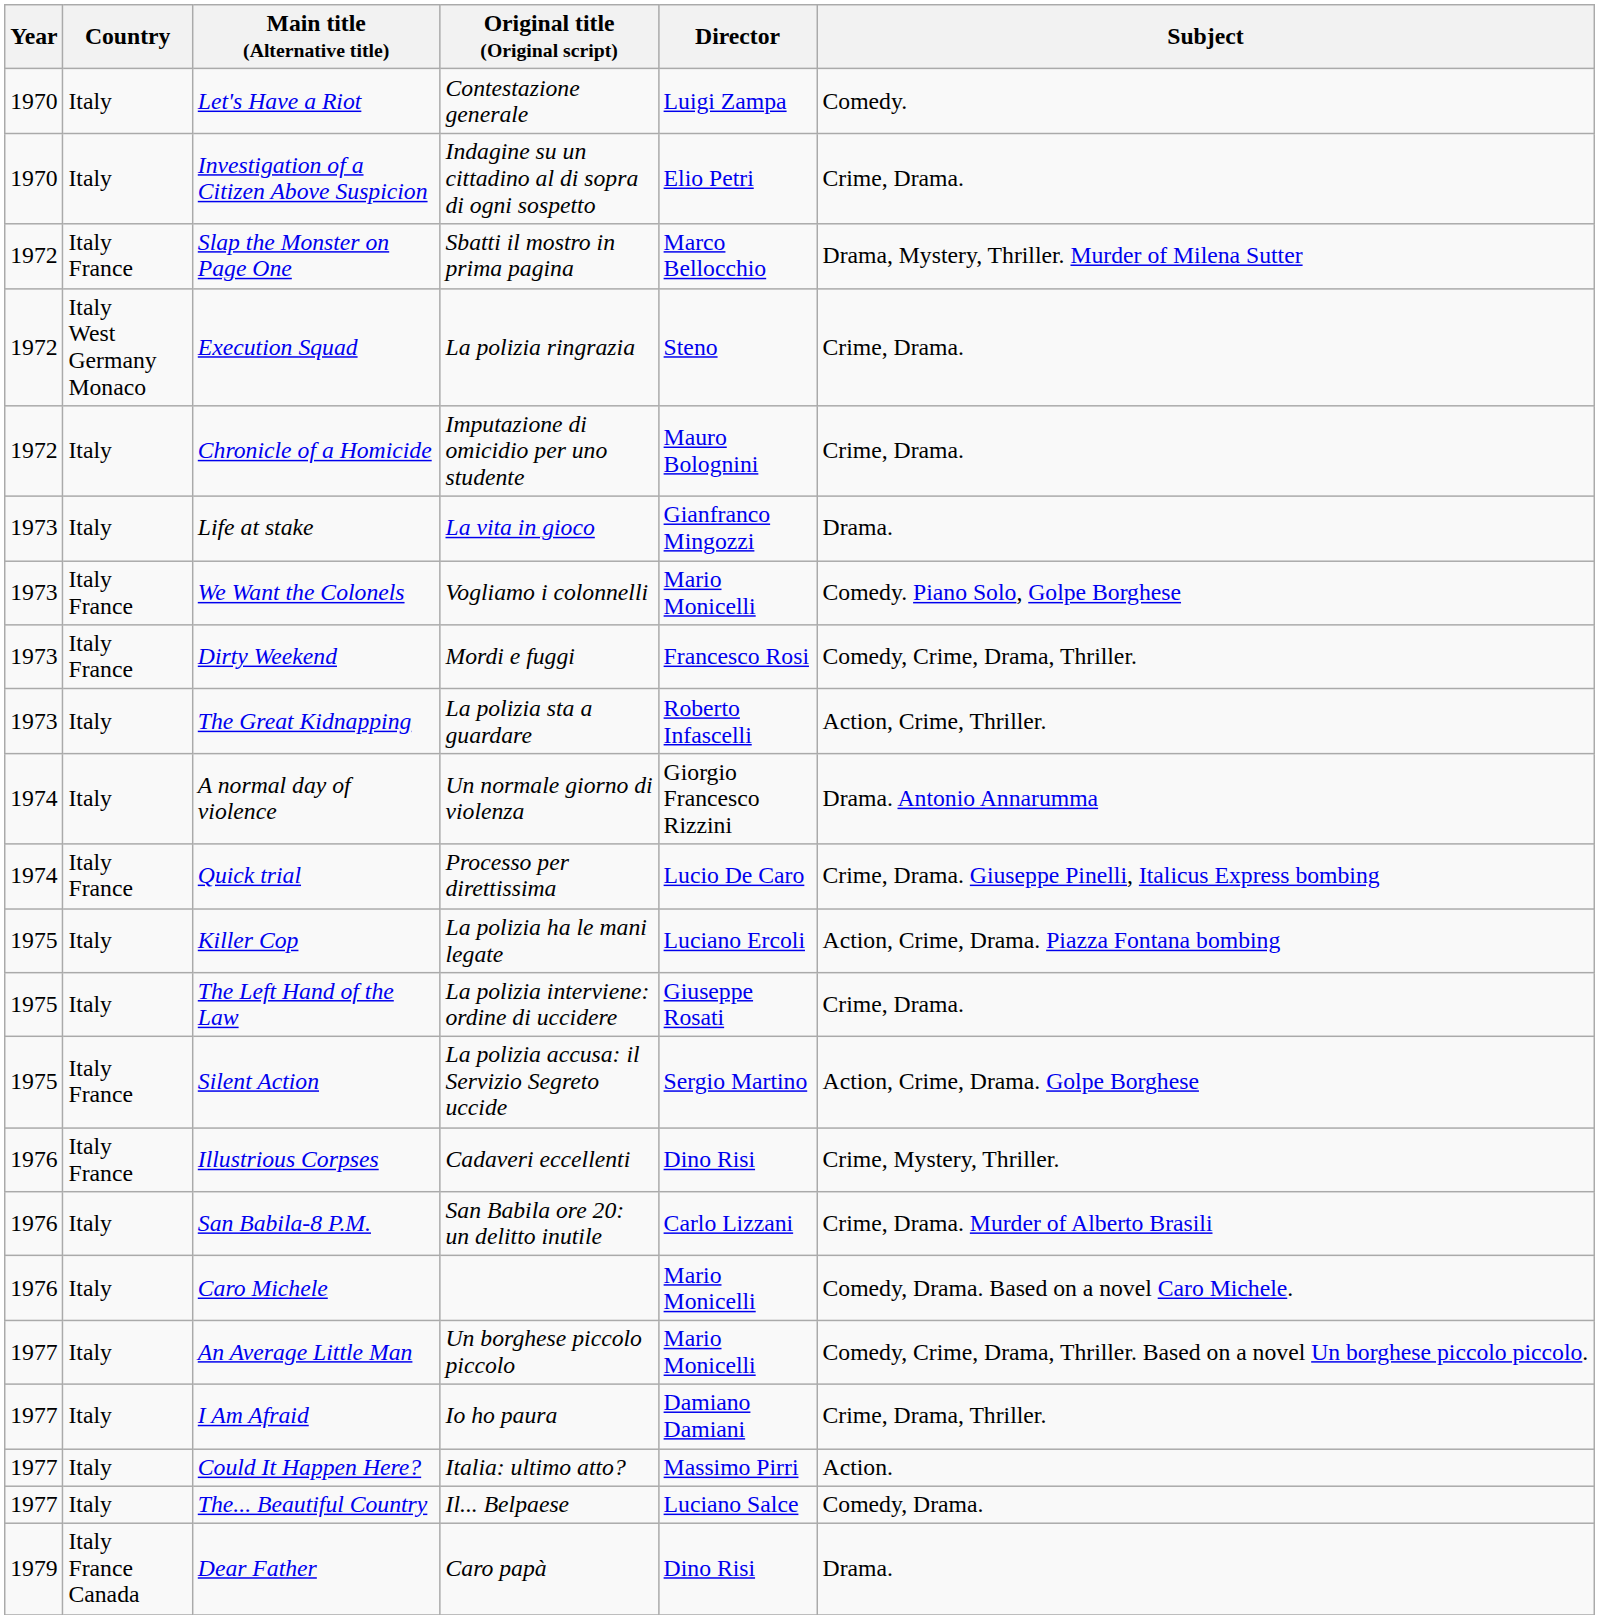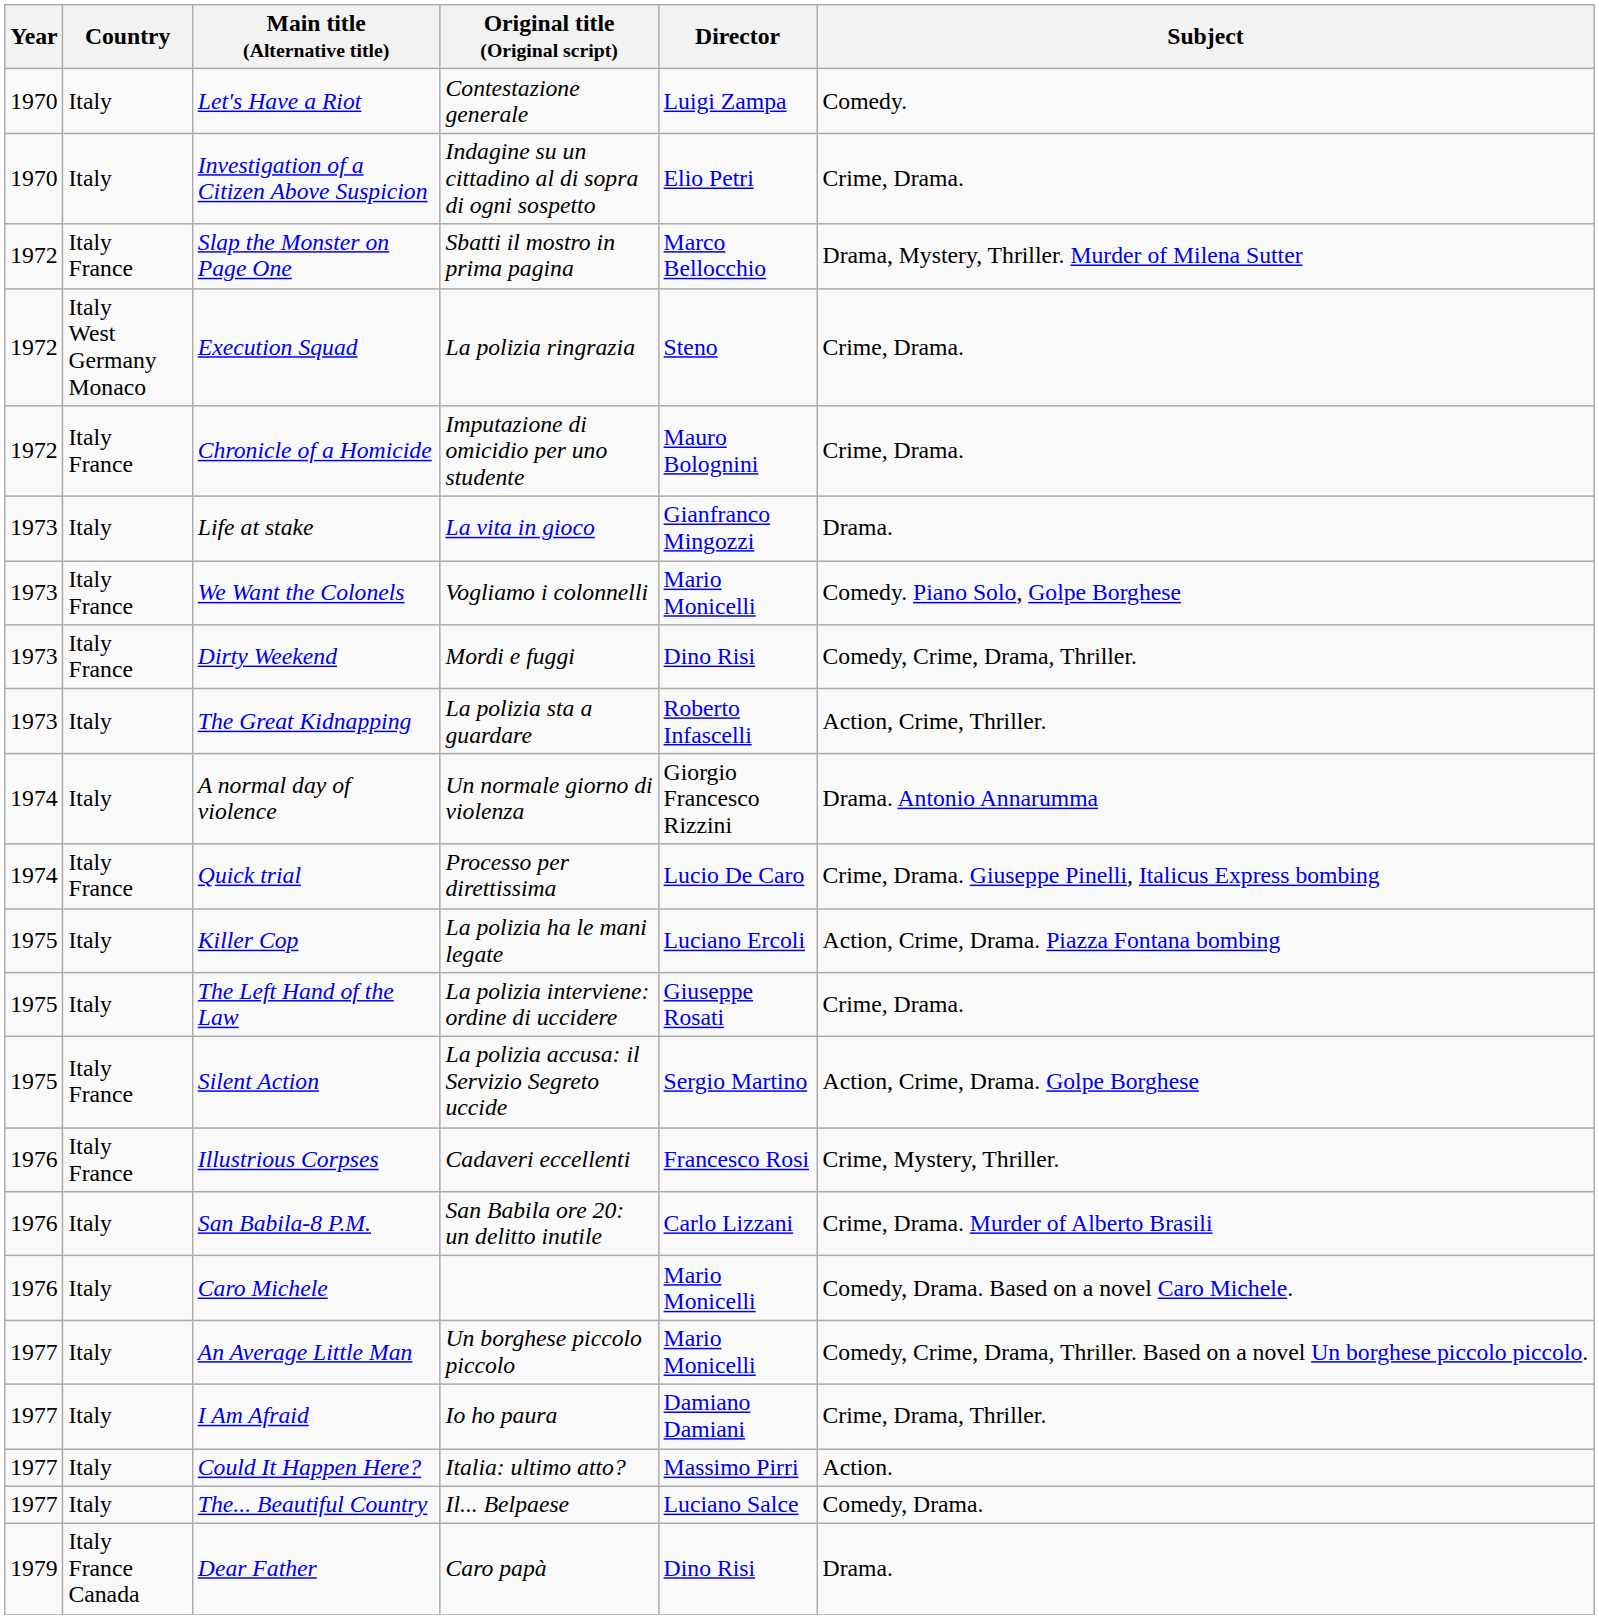 <table class="wikitable sortable">
 <tr>
 <th>Year</th>
 <th width= 80>Country</th>
 <th class="unsortable" style="width:160px;">Main title<br><small>(Alternative title)</small></th>
 <th class="unsortable" style="width:140px;">Original title<br><small>(Original script)</small></th>
 <th width=100>Director</th>
 <th class="unsortable">Subject</th>
 </tr>
 <tr>
 <td>1970</td>
 <td>Italy</td>
 <td><em><a href='#'>Let's Have a Riot</a></em></td>
 <td><em>Contestazione generale</em></td>
 <td><a href='#'>Luigi Zampa</a></td>
 <td>Comedy.</td>
 </tr>
 <tr>
 <td>1970</td>
 <td>Italy</td>
 <td><em><a href='#'>Investigation of a Citizen Above Suspicion</a></em></td>
 <td><em>Indagine su un cittadino al di sopra di ogni sospetto</em></td>
 <td><a href='#'>Elio Petri</a></td>
 <td>Crime, Drama.</td>
 </tr>
 <tr>
 <td>1972</td>
 <td>Italy<br>France</td>
 <td><em><a href='#'>Slap the Monster on Page One</a></em></td>
 <td><em>Sbatti il mostro in prima pagina</em></td>
 <td><a href='#'>Marco Bellocchio</a></td>
 <td>Drama, Mystery, Thriller. <a href='#'>Murder of Milena Sutter</a></td>
 </tr>
 <tr>
 <td>1972</td>
 <td>Italy<br>West Germany<br>Monaco</td>
 <td><em><a href='#'>Execution Squad</a></em></td>
 <td><em>La polizia ringrazia</em></td>
 <td><a href='#'>Steno</a></td>
 <td>Crime, Drama.</td>
 </tr>
 <tr>
 <td>1972</td>
-<td>Italy</td>
+<td>Italy<br>France</td>
 <td><em><a href='#'>Chronicle of a Homicide</a></em></td>
 <td><em>Imputazione di omicidio per uno studente</em></td>
 <td><a href='#'>Mauro Bolognini</a></td>
 <td>Crime, Drama.</td>
 </tr>
 <tr>
 <td>1973</td>
 <td>Italy</td>
 <td><em>Life at stake</em></td>
 <td><em><a href='#'>La vita in gioco</a></em></td>
 <td><a href='#'>Gianfranco Mingozzi</a></td>
 <td>Drama.</td>
 </tr>
 <tr>
 <td>1973</td>
 <td>Italy<br>France</td>
 <td><em><a href='#'>We Want the Colonels</a></em></td>
 <td><em>Vogliamo i colonnelli</em></td>
 <td><a href='#'>Mario Monicelli</a></td>
 <td>Comedy. <a href='#'>Piano Solo</a>, <a href='#'>Golpe Borghese</a></td>
 </tr>
 <tr>
 <td>1973</td>
 <td>Italy<br>France</td>
 <td><em><a href='#'>Dirty Weekend</a></em></td>
 <td><em>Mordi e fuggi</em></td>
-<td><a href='#'>Francesco Rosi</a></td>
+<td><a href='#'>Dino Risi</a></td>
 <td>Comedy, Crime, Drama, Thriller.</td>
 </tr>
 <tr>
 <td>1973</td>
 <td>Italy</td>
 <td><em><a href='#'>The Great Kidnapping</a></em></td>
 <td><em>La polizia sta a guardare</em></td>
 <td><a href='#'>Roberto Infascelli</a></td>
 <td>Action, Crime, Thriller.</td>
 </tr>
 <tr>
 <td>1974</td>
 <td>Italy</td>
 <td><em>A normal day of violence</em></td>
 <td><em>Un normale giorno di violenza</em></td>
 <td>Giorgio Francesco Rizzini</td>
 <td>Drama. <a href='#'>Antonio Annarumma</a></td>
 </tr>
 <tr>
 <td>1974</td>
 <td>Italy<br>France</td>
 <td><em><a href='#'>Quick trial</a></em></td>
 <td><em>Processo per direttissima</em></td>
 <td><a href='#'>Lucio De Caro</a></td>
 <td>Crime, Drama. <a href='#'>Giuseppe Pinelli</a>, <a href='#'>Italicus Express bombing</a></td>
 </tr>
 <tr>
 <td>1975</td>
 <td>Italy</td>
 <td><em><a href='#'>Killer Cop</a></em></td>
 <td><em>La polizia ha le mani legate</em></td>
 <td><a href='#'>Luciano Ercoli</a></td>
 <td>Action, Crime, Drama. <a href='#'>Piazza Fontana bombing</a></td>
 </tr>
 <tr>
 <td>1975</td>
 <td>Italy</td>
 <td><em><a href='#'>The Left Hand of the Law</a></em></td>
 <td><em>La polizia interviene: ordine di uccidere</em></td>
 <td><a href='#'>Giuseppe Rosati</a></td>
 <td>Crime, Drama.</td>
 </tr>
 <tr>
 <td>1975</td>
 <td>Italy<br>France</td>
 <td><em><a href='#'>Silent Action</a></em></td>
 <td><em>La polizia accusa: il Servizio Segreto uccide</em></td>
 <td><a href='#'>Sergio Martino</a></td>
 <td>Action, Crime, Drama. <a href='#'>Golpe Borghese</a></td>
 </tr>
 <tr>
 <td>1976</td>
 <td>Italy<br>France</td>
 <td><em><a href='#'>Illustrious Corpses</a></em></td>
 <td><em>Cadaveri eccellenti</em></td>
-<td><a href='#'>Dino Risi</a></td>
+<td><a href='#'>Francesco Rosi</a></td>
 <td>Crime, Mystery, Thriller.</td>
 </tr>
 <tr>
 <td>1976</td>
 <td>Italy</td>
 <td><em><a href='#'>San Babila-8 P.M.</a></em></td>
 <td><em>San Babila ore 20: un delitto inutile</em></td>
 <td><a href='#'>Carlo Lizzani</a></td>
 <td>Crime, Drama. <a href='#'>Murder of Alberto Brasili</a></td>
 </tr>
 <tr>
 <td>1976</td>
 <td>Italy</td>
 <td><em><a href='#'>Caro Michele</a></em></td>
 <td></td>
 <td><a href='#'>Mario Monicelli</a></td>
 <td>Comedy, Drama. Based on a novel <a href='#'>Caro Michele</a>.</td>
 </tr>
 <tr>
 <td>1977</td>
 <td>Italy</td>
 <td><em><a href='#'>An Average Little Man</a></em></td>
 <td><em>Un borghese piccolo piccolo</em></td>
 <td><a href='#'>Mario Monicelli</a></td>
 <td>Comedy, Crime, Drama, Thriller. Based on a novel <a href='#'>Un borghese piccolo piccolo</a>.</td>
 </tr>
 <tr>
 <td>1977</td>
 <td>Italy</td>
 <td><em><a href='#'>I Am Afraid</a></em></td>
 <td><em>Io ho paura</em></td>
 <td><a href='#'>Damiano Damiani</a></td>
 <td>Crime, Drama, Thriller.</td>
 </tr>
 <tr>
 <td>1977</td>
 <td>Italy</td>
 <td><em><a href='#'>Could It Happen Here?</a></em></td>
 <td><em>Italia: ultimo atto?</em></td>
 <td><a href='#'>Massimo Pirri</a></td>
 <td>Action.</td>
 </tr>
 <tr>
 <td>1977</td>
 <td>Italy</td>
 <td><em><a href='#'>The... Beautiful Country</a></em></td>
 <td><em>Il... Belpaese</em></td>
 <td><a href='#'>Luciano Salce</a></td>
 <td>Comedy, Drama.</td>
 </tr>
 <tr>
 <td>1979</td>
 <td>Italy<br>France<br>Canada</td>
 <td><em><a href='#'>Dear Father</a></em></td>
 <td><em>Caro papà</em></td>
 <td><a href='#'>Dino Risi</a></td>
 <td>Drama.</td>
 </tr>
 </table>
